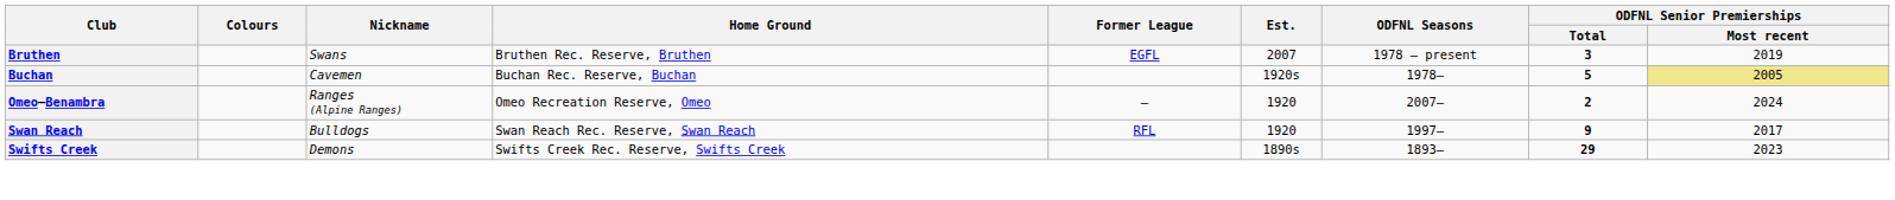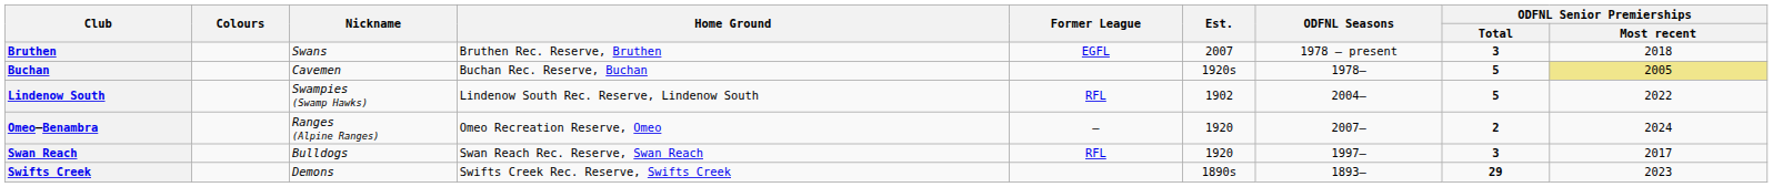 <table class="wikitable sortable mw-collapsible mw-collapsed" style="text-align:center; width:100%">
 <tr>
 <th rowspan="2">Club</th>
 <th rowspan="2">Colours</th>
 <th rowspan="2">Nickname</th>
 <th rowspan="2">Home Ground</th>
 <th rowspan="2">Former League</th>
 <th rowspan="2">Est.</th>
 <th rowspan="2">ODFNL Seasons</th>
 <th colspan="2">ODFNL Senior Premierships</th>
 </tr>
 <tr>
 <th>Total</th>
 <th>Most recent</th>
 </tr>
 <tr>
 <th style="text-align:left"><a href='#'>Bruthen</a></th>
 <td></td>
 <td align="left"><em>Swans</em></td>
 <td align="left">Bruthen Rec. Reserve, <a href='#'>Bruthen</a></td>
 <td align="center"><a href='#'>EGFL</a></td>
 <td>2007</td>
 <td>1978 – present</td>
 <td align="center"><strong>3</strong></td>
-<td>2019</td>
+<td>2018</td>
 </tr>
 <tr>
 <th style="text-align:left"><a href='#'>Buchan</a></th>
 <td></td>
 <td align="left"><em>Cavemen</em></td>
 <td align="left">Buchan Rec. Reserve, <a href='#'>Buchan</a></td>
 <td align="center"></td>
 <td>1920s</td>
 <td>1978–</td>
 <td align="center"><strong>5</strong></td>
 <td style="background: khaki;">2005</td>
+</tr>
+<tr>
+<th style="text-align:left"><a href='#'>Lindenow South</a></th>
+<td></td>
+<td align="left"><em>Swampies<br><small>(Swamp Hawks)</small></em></td>
+<td align="left">Lindenow South Rec. Reserve, Lindenow South</td>
+<td align="center"><a href='#'>RFL</a></td>
+<td>1902</td>
+<td>2004–</td>
+<td align="center"><strong>5</strong></td>
+<td>2022</td>
 </tr>
 <tr>
 <th style="text-align:left"><a href='#'>Omeo</a>–<a href='#'>Benambra</a></th>
 <td></td>
 <td align="left"><em>Ranges<br><small>(Alpine Ranges)</small></em></td>
 <td align="left">Omeo Recreation Reserve, <a href='#'>Omeo</a></td>
 <td align="center">–</td>
 <td>1920</td>
 <td>2007–</td>
 <td align="center"><strong>2</strong></td>
 <td>2024</td>
 </tr>
 <tr>
 <th style="text-align:left"><a href='#'>Swan Reach</a></th>
 <td></td>
 <td align="left"><em>Bulldogs</em></td>
 <td align="left">Swan Reach Rec. Reserve, <a href='#'>Swan Reach</a></td>
 <td align="center"><a href='#'>RFL</a></td>
 <td>1920</td>
 <td>1997–</td>
-<td align="center"><strong>9</strong></td>
+<td align="center"><strong>3</strong></td>
 <td>2017</td>
 </tr>
 <tr>
 <th style="text-align:left"><a href='#'>Swifts Creek</a></th>
 <td></td>
 <td align="left"><em>Demons</em></td>
 <td align="left">Swifts Creek Rec. Reserve, <a href='#'>Swifts Creek</a></td>
 <td align="center"></td>
 <td>1890s</td>
 <td>1893–</td>
 <td align="center"><strong>29</strong></td>
 <td>2023</td>
 </tr>
 </table>
